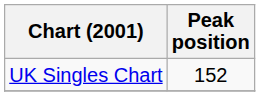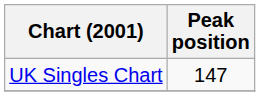 <table class="wikitable">
 <tr>
 <th>Chart (2001)</th>
 <th>Peak<br>position</th>
 </tr>
 <tr>
 <td><a href='#'>UK Singles Chart</a></td>
-<td align="center">152</td>
+<td align="center">147</td>
 </tr>
 <tr>
 </tr>
 <tr>
 </tr>
 </table>
